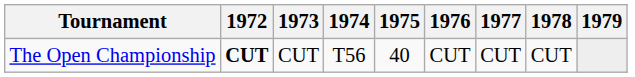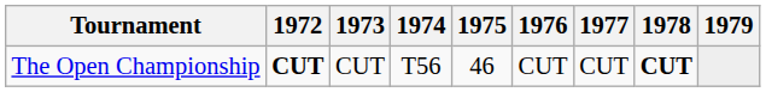 <table class="wikitable" style="font-size:95%;text-align:center;">
 <tr>
 <th>Tournament</th>
 <th>1972</th>
 <th>1973</th>
 <th>1974</th>
 <th>1975</th>
 <th>1976</th>
 <th>1977</th>
 <th>1978</th>
 <th>1979</th>
 </tr>
 <tr>
 <td align=left><a href='#'>The Open Championship</a></td>
 <td><strong>CUT</strong></td>
 <td>CUT</td>
 <td>T56</td>
-<td>40</td>
+<td>46</td>
 <td>CUT</td>
 <td>CUT</td>
-<td>CUT</td>
+<td><strong>CUT</strong></td>
 <td style="background:#eeeeee;"></td>
 </tr>
 </table>
